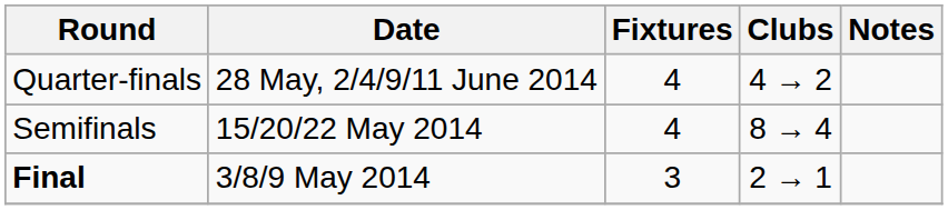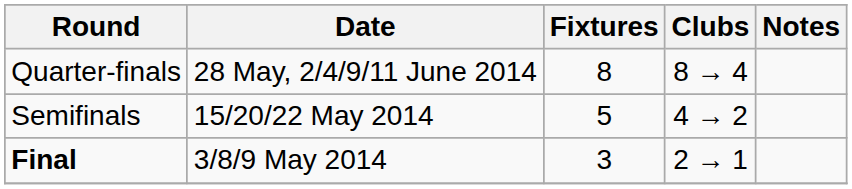 <table class="wikitable">
 <tr>
 <th>Round</th>
 <th>Date</th>
 <th>Fixtures</th>
 <th>Clubs</th>
 <th>Notes</th>
 </tr>
 <tr>
 <td>Quarter-finals</td>
 <td>28 May, 2/4/9/11 June 2014</td>
-<td align="center">4</td>
-<td align="center">4 → 2</td>
+<td align="center">8</td>
+<td align="center">8 → 4</td>
 <td></td>
 </tr>
 <tr>
 <td>Semifinals</td>
 <td>15/20/22 May 2014</td>
-<td align="center">4</td>
-<td align="center">8 → 4</td>
+<td align="center">5</td>
+<td align="center">4 → 2</td>
 <td align="center"></td>
 </tr>
 <tr>
 <td><strong>Final</strong></td>
 <td>3/8/9 May 2014</td>
 <td align="center">3</td>
 <td align="center">2 → 1</td>
 <td align="center"></td>
 </tr>
 <tr>
 </tr>
 </table>
